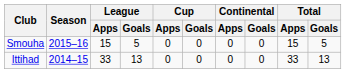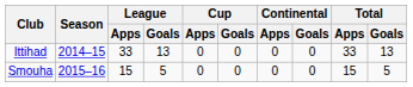 <table class="wikitable" style="text-align: center;">
 <tr>
 <th rowspan="2">Club</th>
 <th rowspan="2">Season</th>
 <th colspan="2">League</th>
 <th colspan="2">Cup</th>
 <th colspan="2">Continental</th>
 <th colspan="2">Total</th>
 </tr>
 <tr>
 <th>Apps</th>
 <th>Goals</th>
 <th>Apps</th>
 <th>Goals</th>
 <th>Apps</th>
 <th>Goals</th>
 <th>Apps</th>
 <th>Goals</th>
 </tr>
 <tr>
+<td><a href='#'>Ittihad</a></td>
+<td><a href='#'>2014–15</a></td>
+<td>33</td>
+<td>13</td>
+<td>0</td>
+<td>0</td>
+<td>0</td>
+<td>0</td>
+<td>33</td>
+<td>13</td>
+</tr>
+<tr>
 <td><a href='#'>Smouha</a></td>
 <td><a href='#'>2015–16</a></td>
 <td>15</td>
 <td>5</td>
 <td>0</td>
 <td>0</td>
 <td>0</td>
 <td>0</td>
 <td>15</td>
 <td>5</td>
 </tr>
-<tr>
-<td><a href='#'>Ittihad</a></td>
-<td><a href='#'>2014–15</a></td>
-<td>33</td>
-<td>13</td>
-<td>0</td>
-<td>0</td>
-<td>0</td>
-<td>0</td>
-<td>33</td>
-<td>13</td>
-</tr>
 </table>
